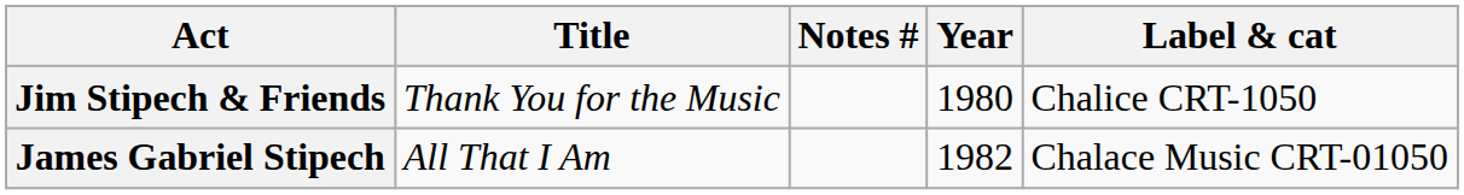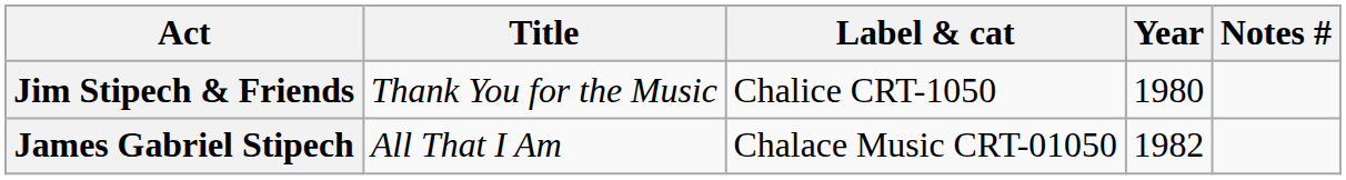 <table class="wikitable plainrowheaders sortable">
 <tr>
 <th scope="col">Act</th>
 <th scope="col">Title</th>
+<th scope="col">Label & cat</th>
+<th scope="col">Year</th>
 <th scope="col" class="unsortable">Notes #</th>
-<th scope="col">Year</th>
-<th scope="col">Label & cat</th>
 </tr>
 <tr>
 <th scope="row">Jim Stipech & Friends</th>
 <td><em>Thank You for the Music</em></td>
+<td>Chalice CRT-1050</td>
+<td>1980</td>
 <td></td>
-<td>1980</td>
-<td>Chalice CRT-1050</td>
 </tr>
 <tr>
 <th scope="row">James Gabriel Stipech</th>
 <td><em>All That I Am</em></td>
+<td>Chalace Music CRT-01050</td>
+<td>1982</td>
 <td></td>
-<td>1982</td>
-<td>Chalace Music CRT-01050</td>
 </tr>
 </table>
